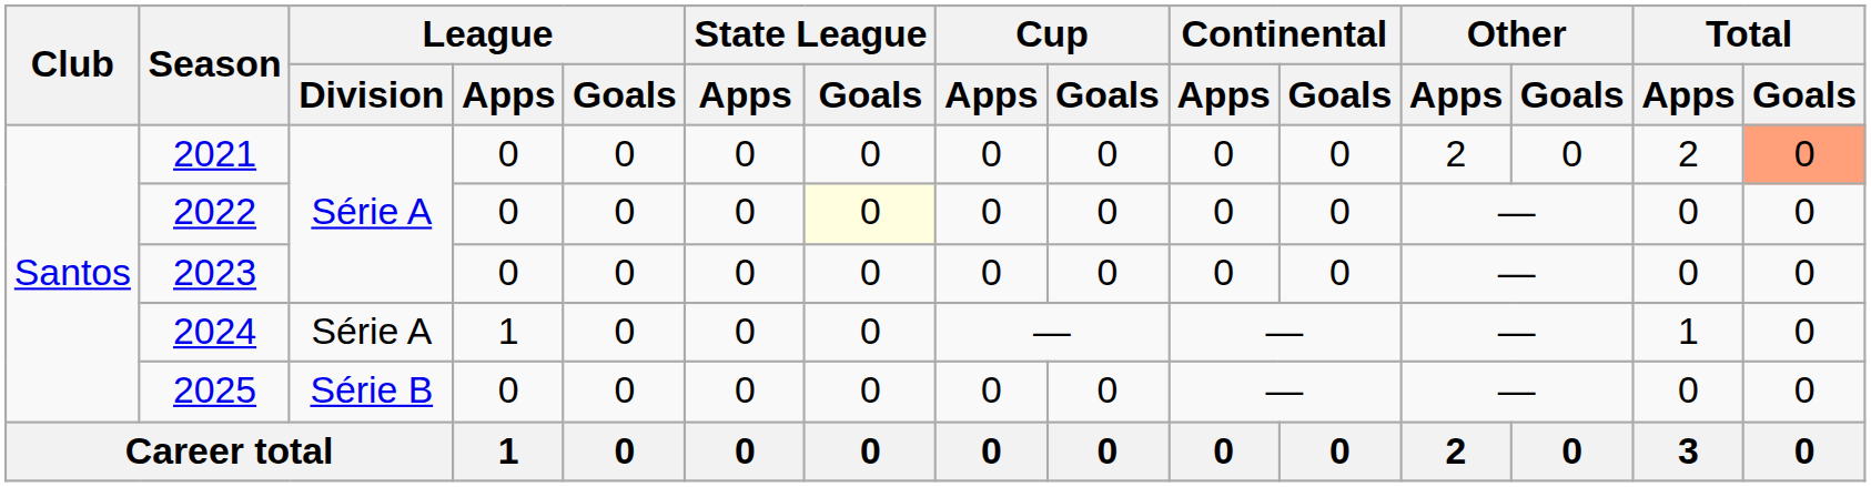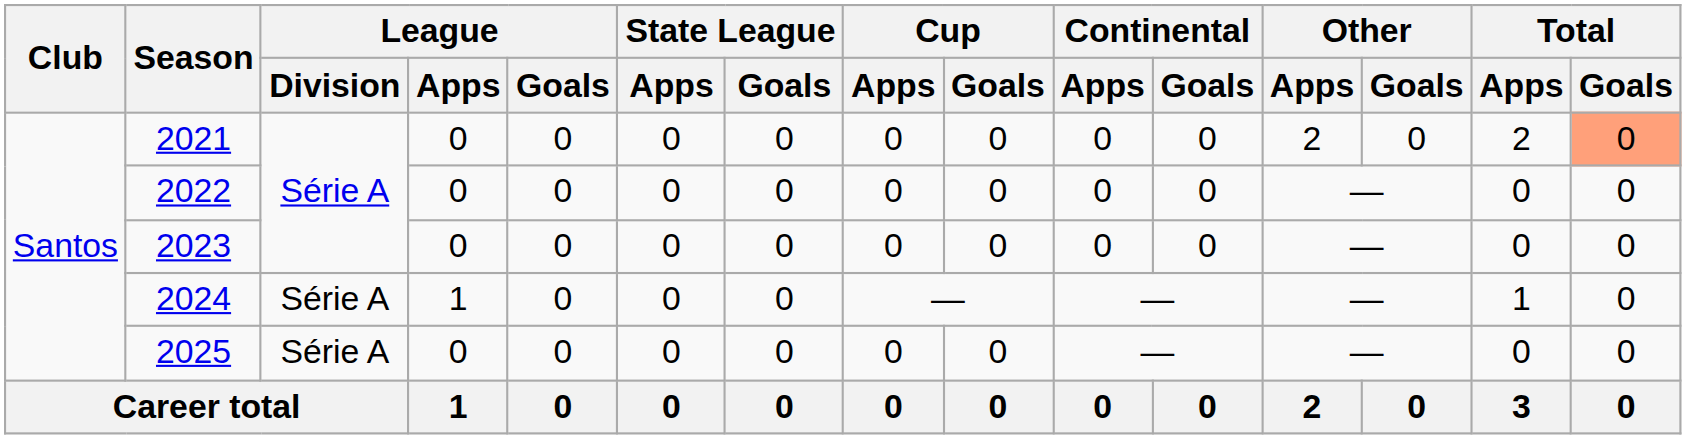 <table class="wikitable" style="text-align: center">
 <tr>
 <th rowspan="2">Club</th>
 <th rowspan="2">Season</th>
 <th colspan="3">League</th>
 <th colspan="2">State League</th>
 <th colspan="2">Cup</th>
 <th colspan="2">Continental</th>
 <th colspan="2">Other</th>
 <th colspan="2">Total</th>
 </tr>
 <tr>
 <th>Division</th>
 <th>Apps</th>
 <th>Goals</th>
 <th>Apps</th>
 <th>Goals</th>
 <th>Apps</th>
 <th>Goals</th>
 <th>Apps</th>
 <th>Goals</th>
 <th>Apps</th>
 <th>Goals</th>
 <th>Apps</th>
 <th>Goals</th>
 </tr>
 <tr>
 <td rowspan="5"><a href='#'>Santos</a></td>
 <td><a href='#'>2021</a></td>
 <td rowspan="3"><a href='#'>Série A</a></td>
 <td>0</td>
 <td>0</td>
 <td>0</td>
 <td>0</td>
 <td>0</td>
 <td>0</td>
 <td>0</td>
 <td>0</td>
 <td>2</td>
 <td>0</td>
 <td>2</td>
 <td style="background: lightsalmon;">0</td>
 </tr>
 <tr>
 <td><a href='#'>2022</a></td>
 <td>0</td>
 <td>0</td>
 <td>0</td>
-<td style="background: lightyellow;">0</td>
+<td>0</td>
 <td>0</td>
 <td>0</td>
 <td>0</td>
 <td>0</td>
 <td colspan="2">—</td>
 <td>0</td>
 <td>0</td>
 </tr>
 <tr>
 <td><a href='#'>2023</a></td>
 <td>0</td>
 <td>0</td>
 <td>0</td>
 <td>0</td>
 <td>0</td>
 <td>0</td>
 <td>0</td>
 <td>0</td>
 <td colspan="2">—</td>
 <td>0</td>
 <td>0</td>
 </tr>
 <tr>
 <td><a href='#'>2024</a></td>
 <td>Série A</td>
 <td>1</td>
 <td>0</td>
 <td>0</td>
 <td>0</td>
 <td colspan="2">—</td>
 <td colspan="2">—</td>
 <td colspan="2">—</td>
 <td>1</td>
 <td>0</td>
 </tr>
 <tr>
 <td><a href='#'>2025</a></td>
-<td><a href='#'>Série B</a></td>
+<td>Série A</td>
 <td>0</td>
 <td>0</td>
 <td>0</td>
 <td>0</td>
 <td>0</td>
 <td>0</td>
 <td colspan="2">—</td>
 <td colspan="2">—</td>
 <td>0</td>
 <td>0</td>
 </tr>
 <tr>
 <th colspan="3"><strong>Career total</strong></th>
 <th>1</th>
 <th>0</th>
 <th>0</th>
 <th>0</th>
 <th>0</th>
 <th>0</th>
 <th>0</th>
 <th>0</th>
 <th>2</th>
 <th>0</th>
 <th>3</th>
 <th>0</th>
 </tr>
 </table>
